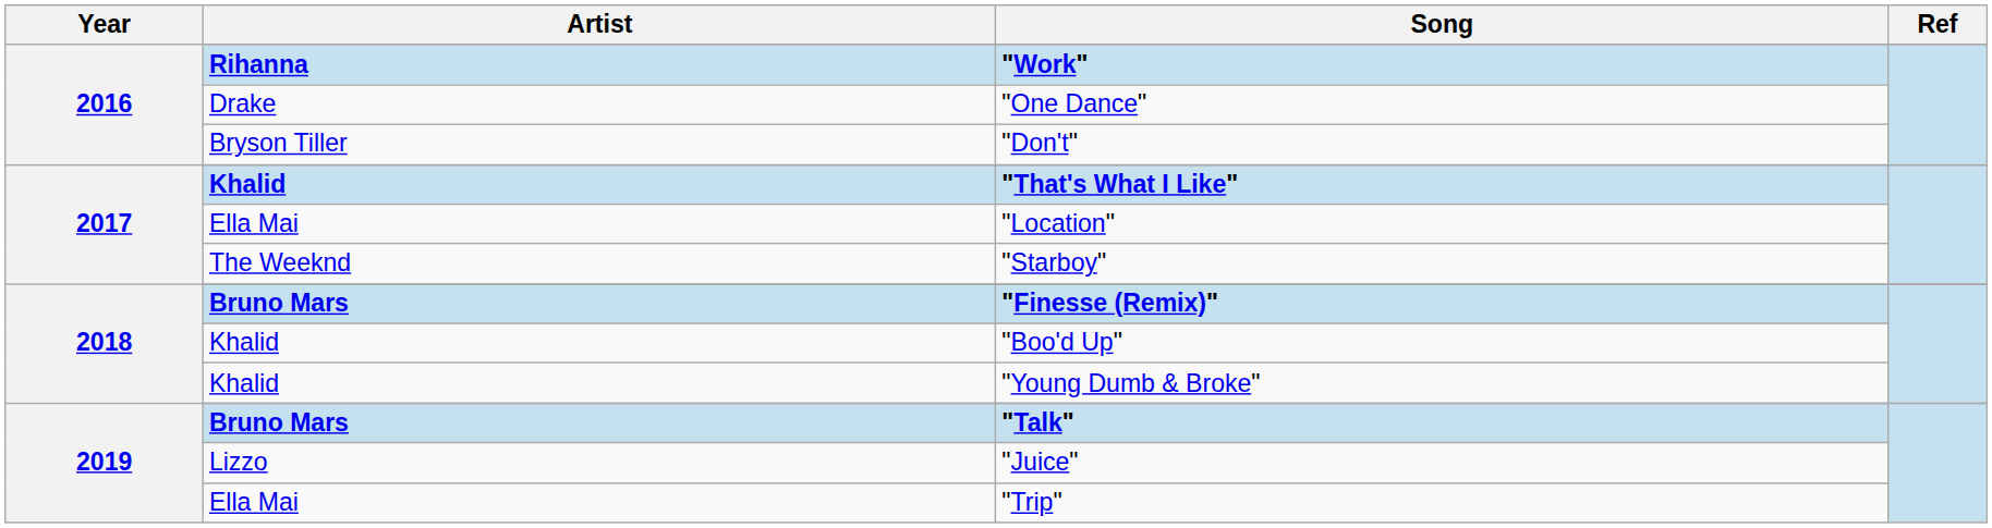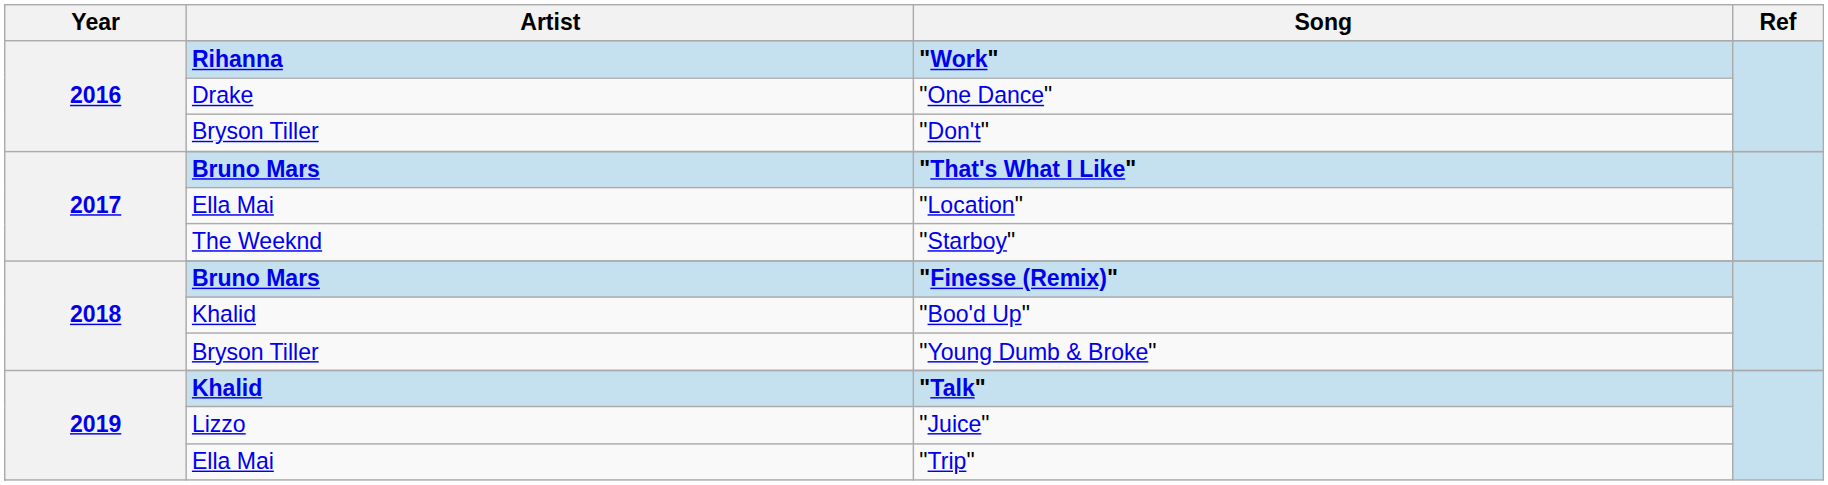 <table class="wikitable" width="100%">
 <tr>
 <th width="10%">Year</th>
 <th width="40%">Artist</th>
 <th width="45%">Song</th>
 <th width="5%">Ref</th>
 </tr>
 <tr>
 <th rowspan="4" align="center"><a href='#'>2016<br></a></th>
 </tr>
 <tr style="background:#c5e1f0">
 <td><strong><a href='#'>Rihanna</a> </strong></td>
 <td><strong>"<a href='#'>Work</a>"</strong></td>
 <td rowspan="3" align="center"></td>
 </tr>
 <tr>
 <td><a href='#'>Drake</a> </td>
 <td>"<a href='#'>One Dance</a>"</td>
 </tr>
 <tr>
 <td><a href='#'>Bryson Tiller</a></td>
 <td>"<a href='#'>Don't</a>"</td>
 </tr>
 <tr>
 <th rowspan="4" align="center"><a href='#'>2017<br></a></th>
 </tr>
 <tr style="background:#c5e1f0">
-<td><strong><a href='#'>Khalid</a></strong></td>
+<td><strong><a href='#'>Bruno Mars</a></strong></td>
 <td><strong>"<a href='#'>That's What I Like</a>"</strong></td>
 <td rowspan="3" align="center"></td>
 </tr>
 <tr>
 <td><a href='#'>Ella Mai</a></td>
 <td>"<a href='#'>Location</a>"</td>
 </tr>
 <tr>
 <td><a href='#'>The Weeknd</a> </td>
 <td>"<a href='#'>Starboy</a>"</td>
 </tr>
 <tr>
 <th rowspan="4" align="center"><a href='#'>2018<br></a></th>
 </tr>
 <tr style="background:#c5e1f0">
 <td><strong><a href='#'>Bruno Mars</a> </strong></td>
 <td><strong>"<a href='#'>Finesse (Remix)</a>"</strong></td>
 <td rowspan="3" align="center"></td>
 </tr>
 <tr>
 <td><a href='#'>Khalid</a></td>
 <td>"<a href='#'>Boo'd Up</a>"</td>
 </tr>
 <tr>
-<td><a href='#'>Khalid</a></td>
+<td><a href='#'>Bryson Tiller</a></td>
 <td>"<a href='#'>Young Dumb & Broke</a>"</td>
 </tr>
 <tr>
 <th rowspan="4" align="center"><a href='#'>2019<br></a></th>
 </tr>
 <tr style="background:#c5e1f0">
-<td><strong><a href='#'>Bruno Mars</a></strong></td>
+<td><strong><a href='#'>Khalid</a></strong></td>
 <td><strong>"<a href='#'>Talk</a>"</strong></td>
 <td rowspan="4" align="center"></td>
 </tr>
 <tr>
 <td><a href='#'>Lizzo</a></td>
 <td>"<a href='#'>Juice</a>"</td>
 </tr>
 <tr>
 <td><a href='#'>Ella Mai</a></td>
 <td>"<a href='#'>Trip</a>"</td>
 </tr>
 </table>
